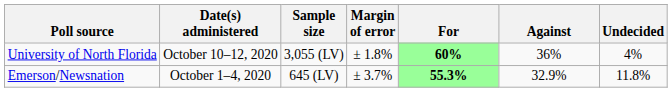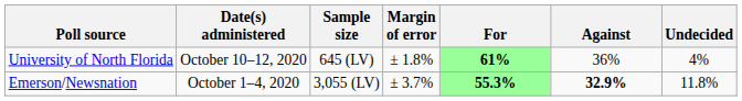 <table class="wikitable" style="font-size:90%;text-align:center;">
 <tr valign=bottom>
 <th>Poll source</th>
 <th>Date(s)<br>administered</th>
 <th>Sample<br>size</th>
 <th>Margin<br>of error</th>
 <th style="width:100px;">For</th>
 <th style="width:100px;">Against</th>
 <th>Undecided</th>
 </tr>
 <tr>
 <td style="text-align:left;"><a href='#'>University of North Florida</a></td>
 <td>October 10–12, 2020</td>
-<td>3,055 (LV)</td>
+<td>645 (LV)</td>
 <td>± 1.8%</td>
-<td style="background: rgb(153, 255, 153);"><strong>60%</strong></td>
+<td style="background: rgb(153, 255, 153);"><strong>61%</strong></td>
 <td>36%</td>
 <td>4%</td>
 </tr>
 <tr>
 <td style="text-align:left;"><a href='#'>Emerson</a>/<a href='#'>Newsnation</a></td>
 <td>October 1–4, 2020</td>
-<td>645 (LV)</td>
+<td>3,055 (LV)</td>
 <td>± 3.7%</td>
 <td style="background: rgb(153, 255, 153);"><strong>55.3%</strong></td>
-<td>32.9%</td>
+<td><strong>32.9%</strong></td>
 <td>11.8%</td>
 </tr>
 </table>
